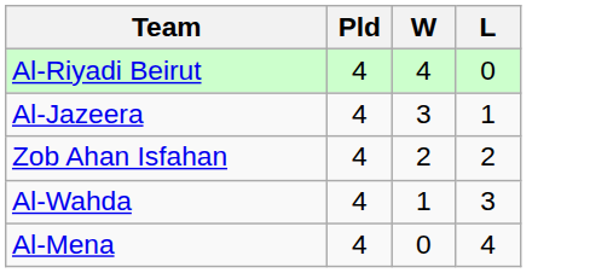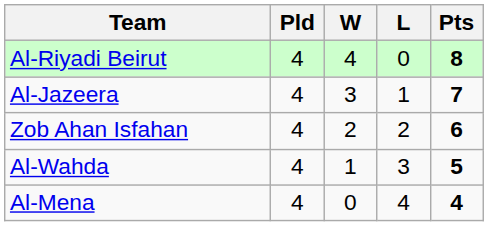 <table class="wikitable" style="text-align:center;">
 <tr>
 <th width=180>Team</th>
 <th width=30>Pld</th>
 <th width=30>W</th>
 <th width=30>L</th>
+<th width=30>Pts</th>
 </tr>
 <tr bgcolor="#ccffcc">
 <td align="left"> <a href='#'>Al-Riyadi Beirut</a></td>
 <td>4</td>
 <td>4</td>
 <td>0</td>
+<td><strong>8</strong></td>
 </tr>
 <tr>
 <td align="left"> <a href='#'>Al-Jazeera</a></td>
 <td>4</td>
 <td>3</td>
 <td>1</td>
+<td><strong>7</strong></td>
 </tr>
 <tr>
 <td align="left"> <a href='#'>Zob Ahan Isfahan</a></td>
 <td>4</td>
 <td>2</td>
 <td>2</td>
+<td><strong>6</strong></td>
 </tr>
 <tr>
 <td align="left"> <a href='#'>Al-Wahda</a></td>
 <td>4</td>
 <td>1</td>
 <td>3</td>
+<td><strong>5</strong></td>
 </tr>
 <tr>
 <td align="left"> <a href='#'>Al-Mena</a></td>
 <td>4</td>
 <td>0</td>
 <td>4</td>
+<td><strong>4</strong></td>
 </tr>
 </table>
